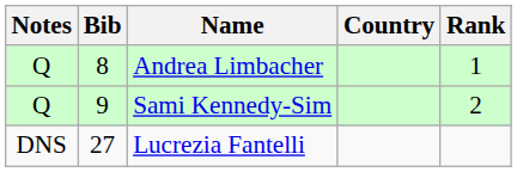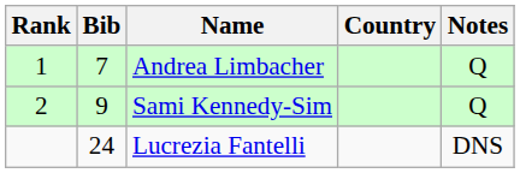 <table class="wikitable" style="text-align:center;">
 <tr>
-<th>Notes</th>
+<th>Rank</th>
 <th>Bib</th>
 <th>Name</th>
 <th>Country</th>
-<th>Rank</th>
+<th>Notes</th>
 </tr>
 <tr bgcolor=ccffcc>
-<td>Q</td>
-<td>8</td>
+<td>1</td>
+<td>7</td>
 <td align=left><a href='#'>Andrea Limbacher</a></td>
 <td align="left"></td>
-<td>1</td>
+<td>Q</td>
 </tr>
 <tr bgcolor=ccffcc>
-<td>Q</td>
+<td>2</td>
 <td>9</td>
 <td align=left><a href='#'>Sami Kennedy-Sim</a></td>
 <td align="left"></td>
-<td>2</td>
+<td>Q</td>
 </tr>
 <tr>
-<td>DNS</td>
-<td>27</td>
+<td></td>
+<td>24</td>
 <td align=left><a href='#'>Lucrezia Fantelli</a></td>
 <td align="left"></td>
-<td></td>
+<td>DNS</td>
 </tr>
 </table>
